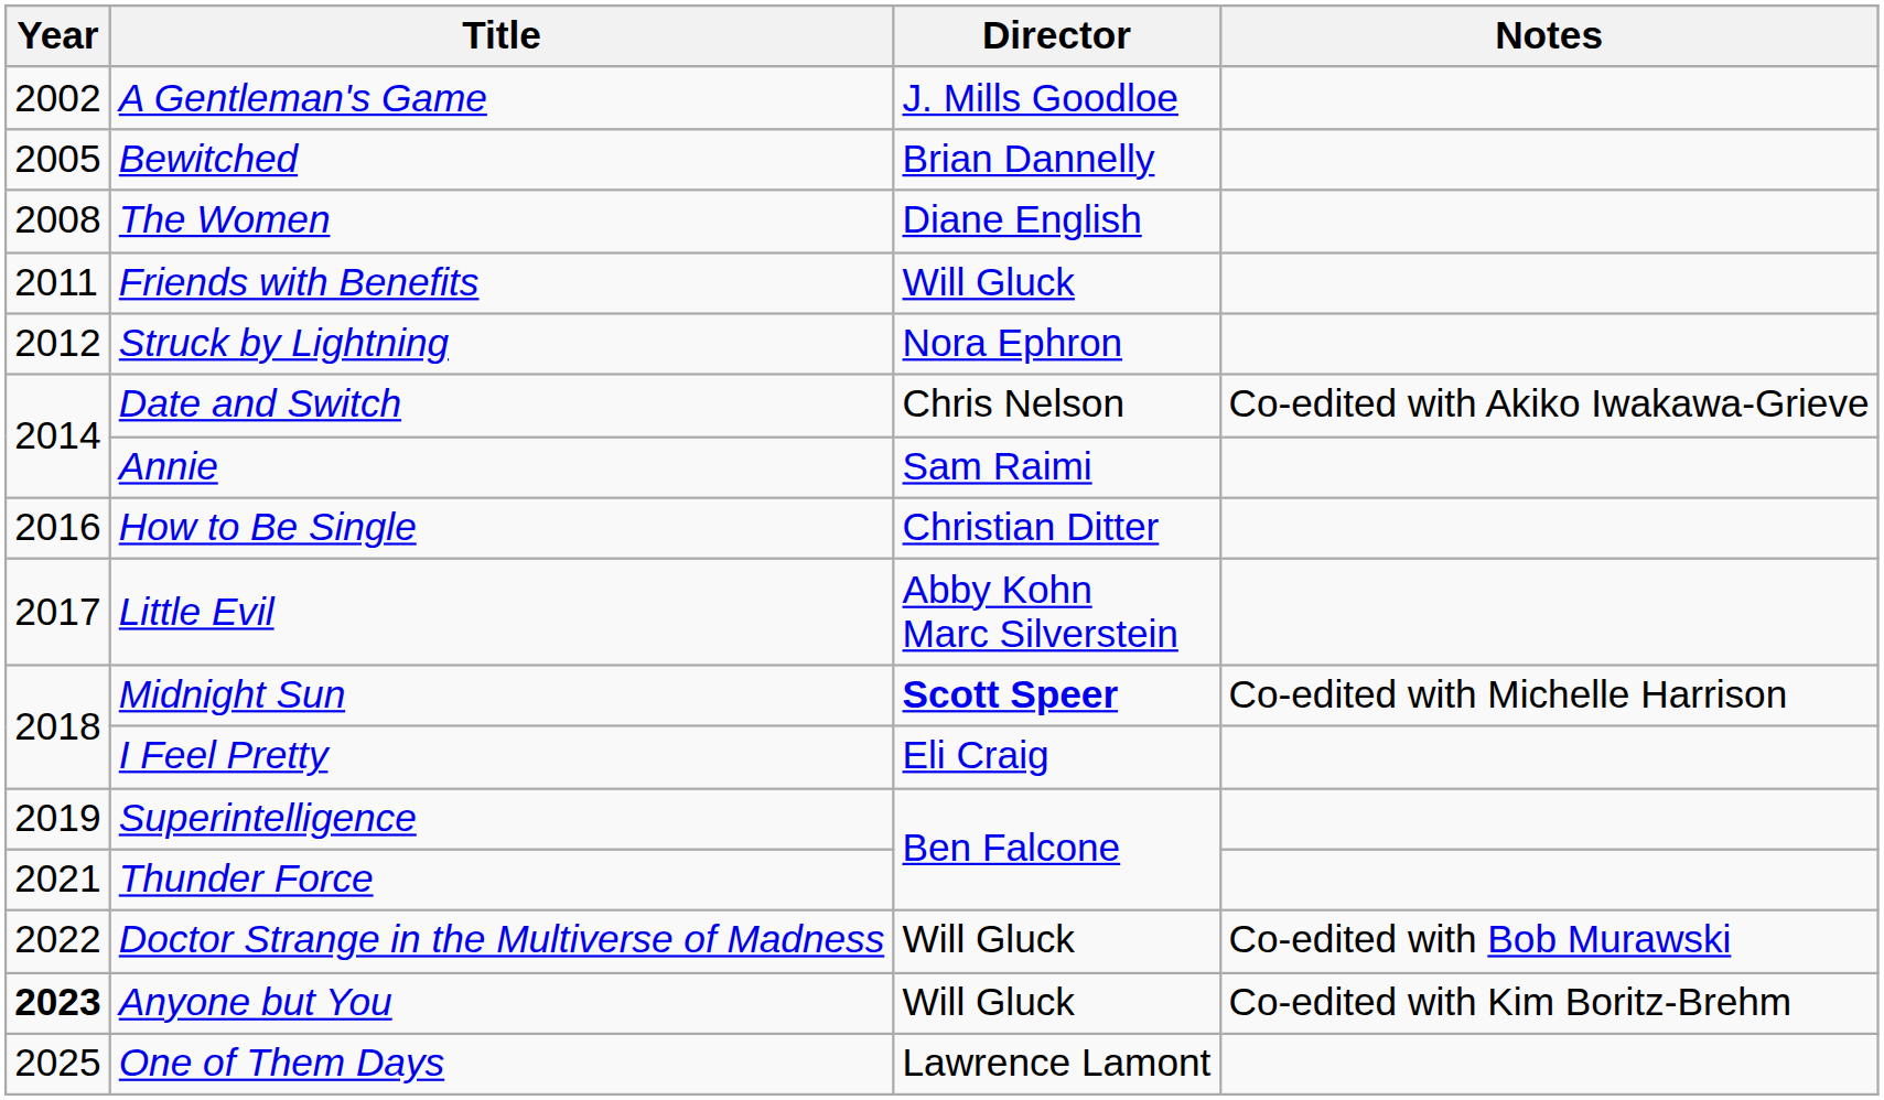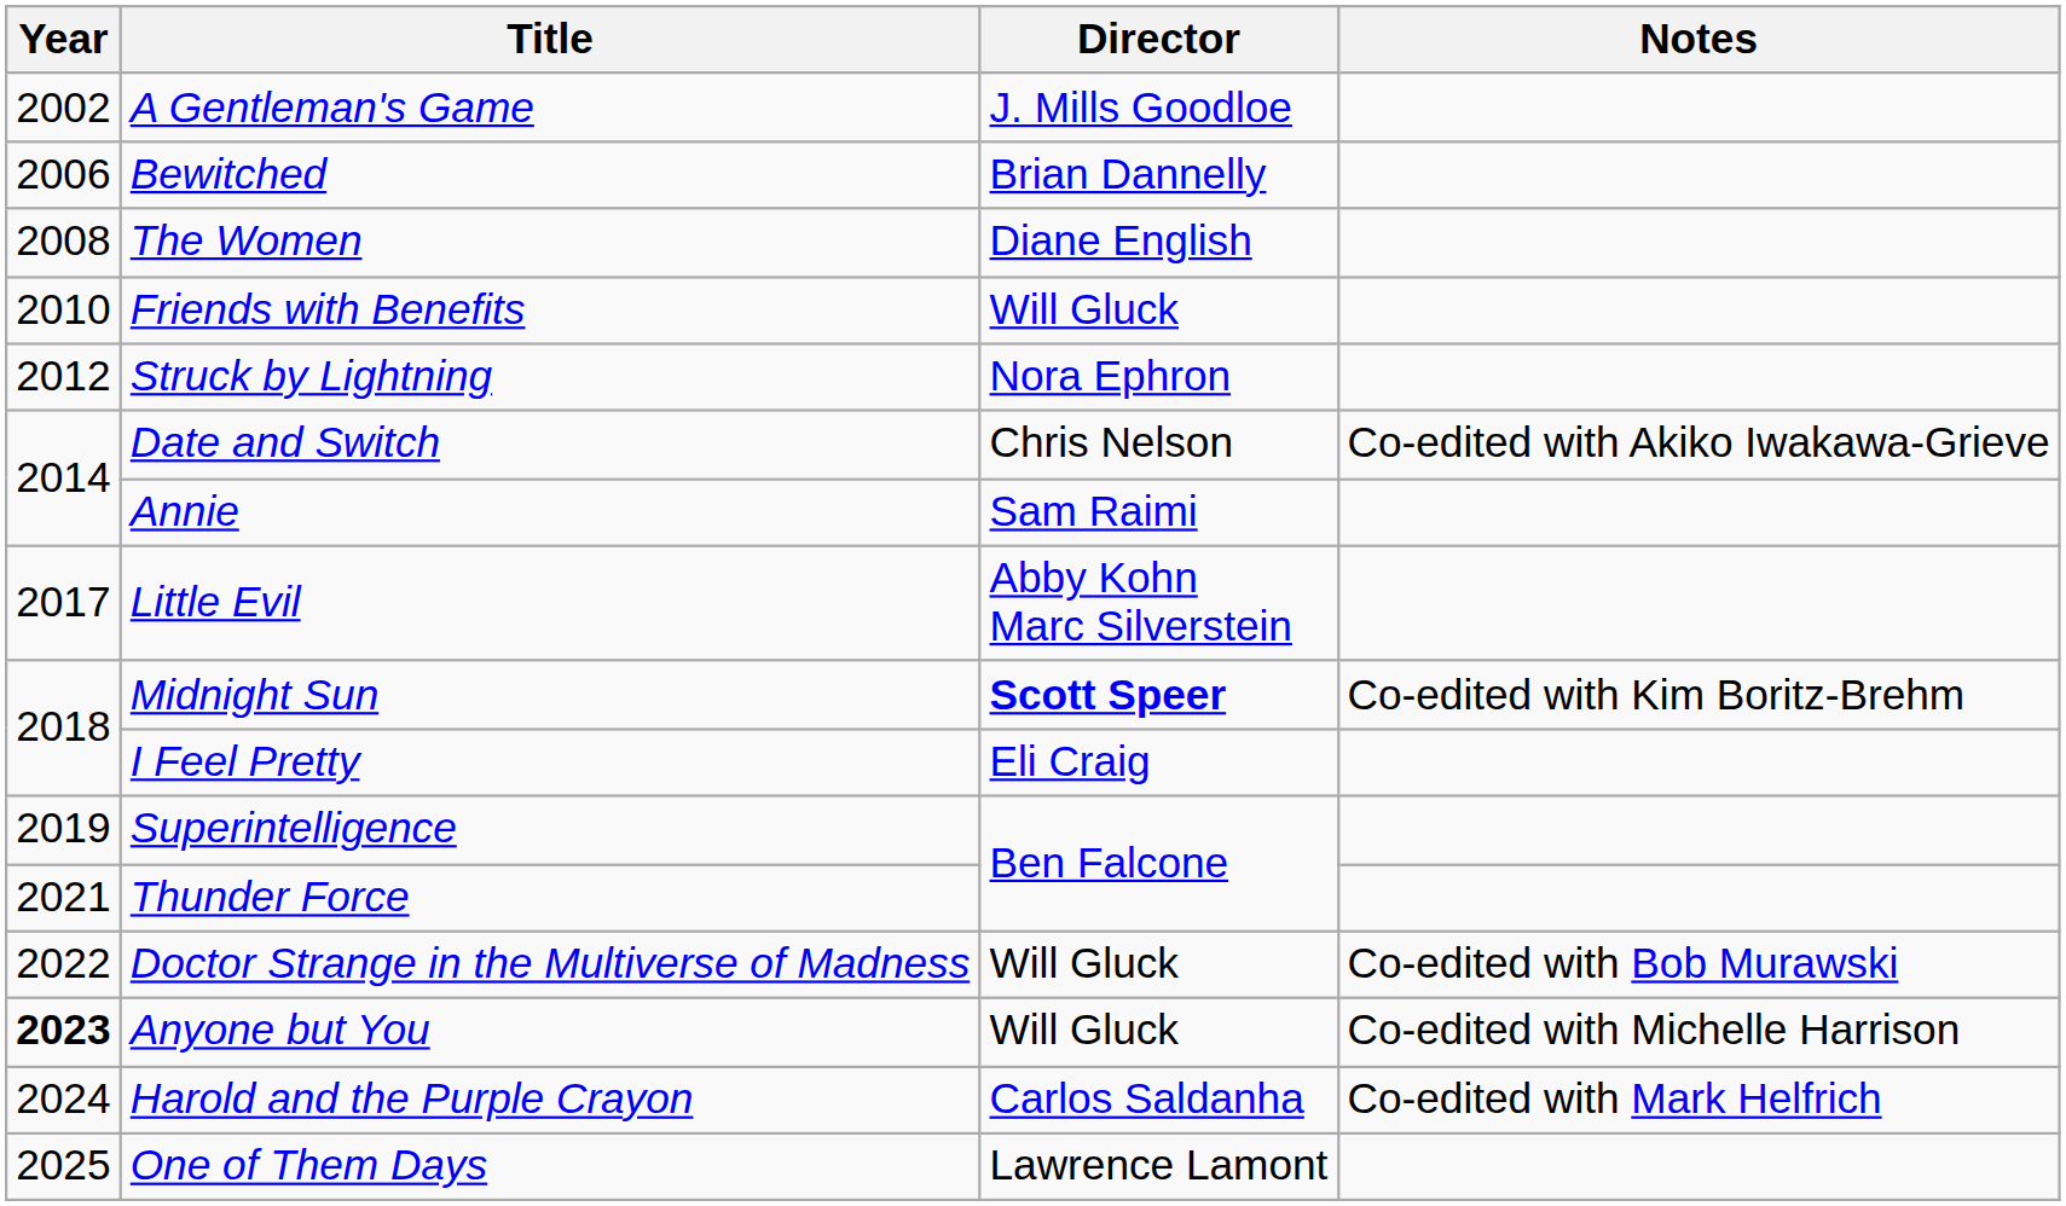 <table class="wikitable">
 <tr style="background:#ccc; text-align:center;">
 <th>Year</th>
 <th>Title</th>
 <th>Director</th>
 <th>Notes</th>
 </tr>
 <tr>
 <td>2002</td>
 <td><em><a href='#'>A Gentleman's Game</a></em></td>
 <td><a href='#'>J. Mills Goodloe</a></td>
 <td></td>
 </tr>
 <tr>
-<td>2005</td>
+<td>2006</td>
 <td><em><a href='#'>Bewitched</a></em></td>
 <td><a href='#'>Brian Dannelly</a></td>
 <td></td>
 </tr>
 <tr>
 <td>2008</td>
 <td><em><a href='#'>The Women</a></em></td>
 <td><a href='#'>Diane English</a></td>
 <td></td>
 </tr>
 <tr>
-<td>2011</td>
+<td>2010</td>
 <td><em><a href='#'>Friends with Benefits</a></em></td>
 <td><a href='#'>Will Gluck</a></td>
 <td></td>
 </tr>
 <tr>
 <td>2012</td>
 <td><em><a href='#'>Struck by Lightning</a></em></td>
 <td><a href='#'>Nora Ephron</a></td>
 <td></td>
 </tr>
 <tr>
 <td rowspan=2>2014</td>
 <td><em><a href='#'>Date and Switch</a></em></td>
 <td>Chris Nelson</td>
 <td>Co-edited with Akiko Iwakawa-Grieve</td>
 </tr>
 <tr>
 <td><em><a href='#'>Annie</a></em></td>
 <td><a href='#'>Sam Raimi</a></td>
 <td></td>
 </tr>
 <tr>
-<td>2016</td>
-<td><em><a href='#'>How to Be Single</a></em></td>
-<td><a href='#'>Christian Ditter</a></td>
-<td></td>
-</tr>
-<tr>
 <td>2017</td>
 <td><em><a href='#'>Little Evil</a></em></td>
 <td><a href='#'>Abby Kohn</a><br><a href='#'>Marc Silverstein</a></td>
 <td></td>
 </tr>
 <tr>
 <td rowspan=2>2018</td>
 <td><em><a href='#'>Midnight Sun</a></em></td>
 <td><strong><a href='#'>Scott Speer</a></strong></td>
-<td>Co-edited with Michelle Harrison</td>
+<td>Co-edited with Kim Boritz-Brehm</td>
 </tr>
 <tr>
 <td><em><a href='#'>I Feel Pretty</a></em></td>
 <td><a href='#'>Eli Craig</a></td>
 <td></td>
 </tr>
 <tr>
 <td>2019</td>
 <td><em><a href='#'>Superintelligence</a></em></td>
 <td rowspan=2><a href='#'>Ben Falcone</a></td>
 <td></td>
 </tr>
 <tr>
 <td>2021</td>
 <td><em><a href='#'>Thunder Force</a></em></td>
 <td></td>
 </tr>
 <tr>
 <td>2022</td>
 <td><em><a href='#'>Doctor Strange in the Multiverse of Madness</a></em></td>
 <td>Will Gluck</td>
 <td>Co-edited with <a href='#'>Bob Murawski</a></td>
 </tr>
 <tr>
 <td><strong>2023</strong></td>
 <td><em><a href='#'>Anyone but You</a></em></td>
 <td>Will Gluck</td>
-<td>Co-edited with Kim Boritz-Brehm</td>
+<td>Co-edited with Michelle Harrison</td>
+</tr>
+<tr>
+<td>2024</td>
+<td><em><a href='#'>Harold and the Purple Crayon</a></em></td>
+<td><a href='#'>Carlos Saldanha</a></td>
+<td>Co-edited with <a href='#'>Mark Helfrich</a></td>
 </tr>
 <tr>
 <td>2025</td>
 <td><em><a href='#'>One of Them Days</a></em></td>
 <td>Lawrence Lamont</td>
 <td></td>
 </tr>
 </table>
